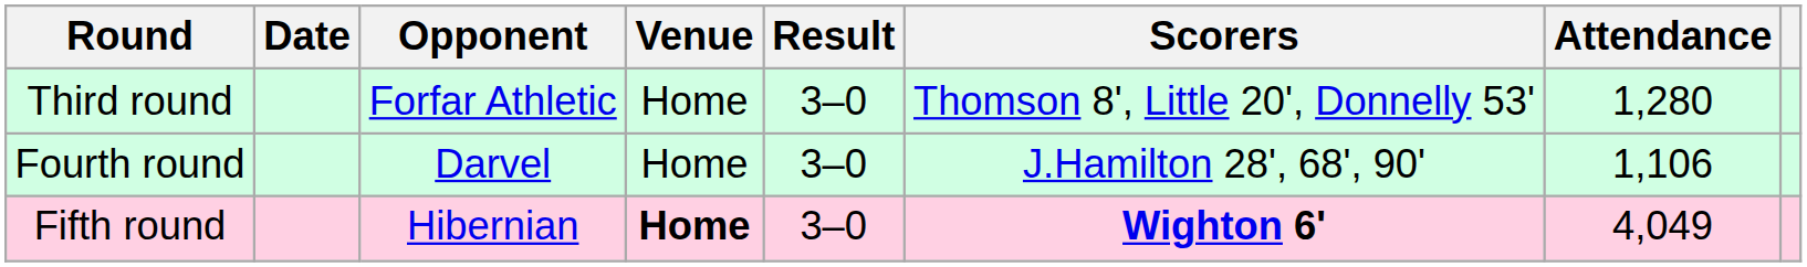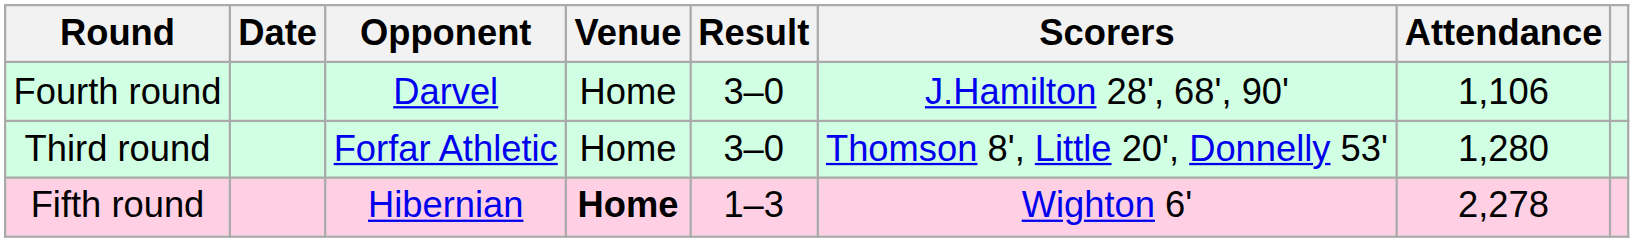 <table class="wikitable" style="text-align:center;">
 <tr>
 <th>Round</th>
 <th>Date</th>
 <th>Opponent</th>
 <th>Venue</th>
 <th>Result</th>
 <th>Scorers</th>
 <th>Attendance</th>
 <th></th>
 </tr>
 <tr style="background-color: #d0ffe3;">
+<td>Fourth round</td>
+<td></td>
+<td><a href='#'>Darvel</a></td>
+<td>Home</td>
+<td>3–0</td>
+<td><a href='#'>J.Hamilton</a> 28', 68', 90'</td>
+<td>1,106</td>
+<td></td>
+</tr>
+<tr style="background-color: #d0ffe3;">
 <td>Third round</td>
 <td></td>
 <td><a href='#'>Forfar Athletic</a></td>
 <td>Home</td>
 <td>3–0</td>
 <td><a href='#'>Thomson</a> 8', <a href='#'>Little</a> 20', <a href='#'>Donnelly</a> 53'</td>
 <td>1,280</td>
 <td></td>
 </tr>
-<tr style="background-color: #d0ffe3;">
-<td>Fourth round</td>
-<td></td>
-<td><a href='#'>Darvel</a></td>
-<td>Home</td>
-<td>3–0</td>
-<td><a href='#'>J.Hamilton</a> 28', 68', 90'</td>
-<td>1,106</td>
-<td></td>
-</tr>
 <tr style="background-color:#ffd0e3;">
 <td>Fifth round</td>
 <td></td>
 <td><a href='#'>Hibernian</a></td>
 <td><strong>Home</strong></td>
-<td>3–0</td>
-<td><strong><a href='#'>Wighton</a> 6'</strong></td>
-<td>4,049</td>
+<td>1–3</td>
+<td><a href='#'>Wighton</a> 6'</td>
+<td>2,278</td>
 <td></td>
 </tr>
 </table>
